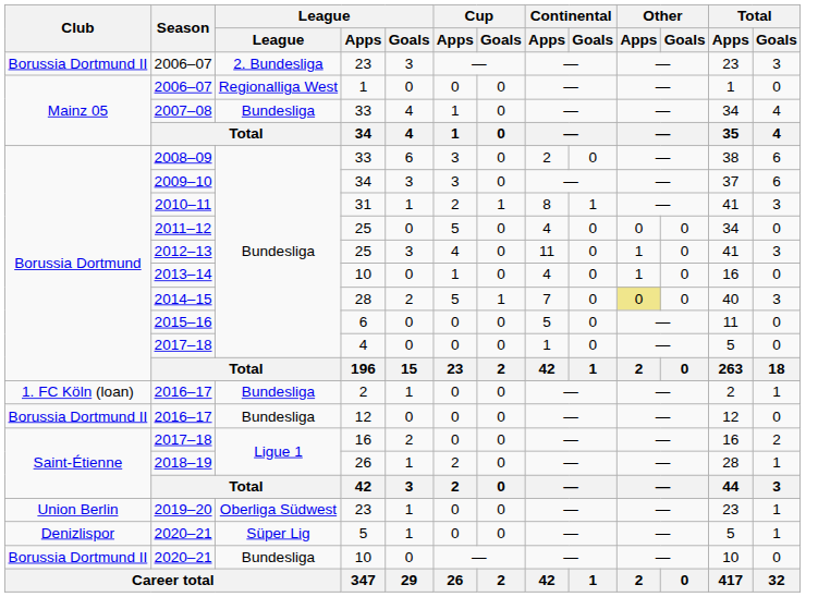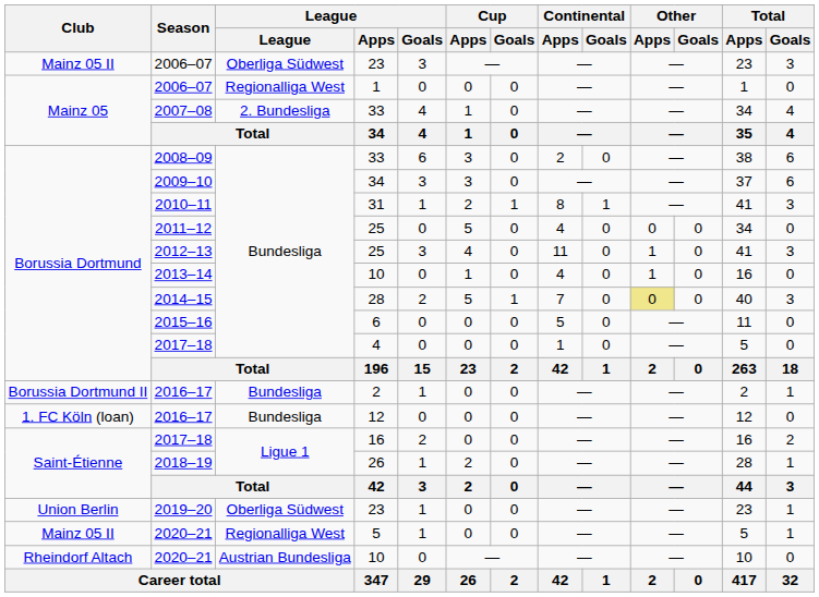 <table class="wikitable" style="text-align:center">
 <tr>
 <th rowspan="2">Club</th>
 <th rowspan="2">Season</th>
 <th colspan="3">League</th>
 <th colspan="2">Cup</th>
 <th colspan="2">Continental</th>
 <th colspan="2">Other</th>
 <th colspan="2">Total</th>
 </tr>
 <tr>
 <th>League</th>
 <th>Apps</th>
 <th>Goals</th>
 <th>Apps</th>
 <th>Goals</th>
 <th>Apps</th>
 <th>Goals</th>
 <th>Apps</th>
 <th>Goals</th>
 <th>Apps</th>
 <th>Goals</th>
 </tr>
 <tr>
-<td><a href='#'>Borussia Dortmund II</a></td>
+<td><a href='#'>Mainz 05 II</a></td>
 <td>2006–07</td>
-<td><a href='#'>2. Bundesliga</a></td>
+<td><a href='#'>Oberliga Südwest</a></td>
 <td>23</td>
 <td>3</td>
 <td colspan="2">—</td>
 <td colspan="2">—</td>
 <td colspan="2">—</td>
 <td>23</td>
 <td>3</td>
 </tr>
 <tr>
 <td rowspan="3"><a href='#'>Mainz 05</a></td>
 <td><a href='#'>2006–07</a></td>
 <td><a href='#'>Regionalliga West</a></td>
 <td>1</td>
 <td>0</td>
 <td>0</td>
 <td>0</td>
 <td colspan="2">—</td>
 <td colspan="2">—</td>
 <td>1</td>
 <td>0</td>
 </tr>
 <tr>
 <td><a href='#'>2007–08</a></td>
-<td><a href='#'>Bundesliga</a></td>
+<td><a href='#'>2. Bundesliga</a></td>
 <td>33</td>
 <td>4</td>
 <td>1</td>
 <td>0</td>
 <td colspan="2">—</td>
 <td colspan="2">—</td>
 <td>34</td>
 <td>4</td>
 </tr>
 <tr>
 <th colspan="2">Total</th>
 <th>34</th>
 <th>4</th>
 <th>1</th>
 <th>0</th>
 <th colspan="2">—</th>
 <th colspan="2">—</th>
 <th>35</th>
 <th>4</th>
 </tr>
 <tr>
 <td rowspan="10"><a href='#'>Borussia Dortmund</a></td>
 <td><a href='#'>2008–09</a></td>
 <td rowspan="9">Bundesliga</td>
 <td>33</td>
 <td>6</td>
 <td>3</td>
 <td>0</td>
 <td>2</td>
 <td>0</td>
 <td colspan="2">—</td>
 <td>38</td>
 <td>6</td>
 </tr>
 <tr>
 <td><a href='#'>2009–10</a></td>
 <td>34</td>
 <td>3</td>
 <td>3</td>
 <td>0</td>
 <td colspan="2">—</td>
 <td colspan="2">—</td>
 <td>37</td>
 <td>6</td>
 </tr>
 <tr>
 <td><a href='#'>2010–11</a></td>
 <td>31</td>
 <td>1</td>
 <td>2</td>
 <td>1</td>
 <td>8</td>
 <td>1</td>
 <td colspan="2">—</td>
 <td>41</td>
 <td>3</td>
 </tr>
 <tr>
 <td><a href='#'>2011–12</a></td>
 <td>25</td>
 <td>0</td>
 <td>5</td>
 <td>0</td>
 <td>4</td>
 <td>0</td>
 <td>0</td>
 <td>0</td>
 <td>34</td>
 <td>0</td>
 </tr>
 <tr>
 <td><a href='#'>2012–13</a></td>
 <td>25</td>
 <td>3</td>
 <td>4</td>
 <td>0</td>
 <td>11</td>
 <td>0</td>
 <td>1</td>
 <td>0</td>
 <td>41</td>
 <td>3</td>
 </tr>
 <tr>
 <td><a href='#'>2013–14</a></td>
 <td>10</td>
 <td>0</td>
 <td>1</td>
 <td>0</td>
 <td>4</td>
 <td>0</td>
 <td>1</td>
 <td>0</td>
 <td>16</td>
 <td>0</td>
 </tr>
 <tr>
 <td><a href='#'>2014–15</a></td>
 <td>28</td>
 <td>2</td>
 <td>5</td>
 <td>1</td>
 <td>7</td>
 <td>0</td>
 <td style="background: khaki;">0</td>
 <td>0</td>
 <td>40</td>
 <td>3</td>
 </tr>
 <tr>
 <td><a href='#'>2015–16</a></td>
 <td>6</td>
 <td>0</td>
 <td>0</td>
 <td>0</td>
 <td>5</td>
 <td>0</td>
 <td colspan="2">—</td>
 <td>11</td>
 <td>0</td>
 </tr>
 <tr>
 <td><a href='#'>2017–18</a></td>
 <td>4</td>
 <td>0</td>
 <td>0</td>
 <td>0</td>
 <td>1</td>
 <td>0</td>
 <td colspan="2">—</td>
 <td>5</td>
 <td>0</td>
 </tr>
 <tr>
 <th colspan="2">Total</th>
 <th>196</th>
 <th>15</th>
 <th>23</th>
 <th>2</th>
 <th>42</th>
 <th>1</th>
 <th>2</th>
 <th>0</th>
 <th>263</th>
 <th>18</th>
 </tr>
 <tr>
-<td><a href='#'>1. FC Köln</a> (loan)</td>
+<td><a href='#'>Borussia Dortmund II</a></td>
 <td><a href='#'>2016–17</a></td>
 <td><a href='#'>Bundesliga</a></td>
 <td>2</td>
 <td>1</td>
 <td>0</td>
 <td>0</td>
 <td colspan="2">—</td>
 <td colspan="2">—</td>
 <td>2</td>
 <td>1</td>
 </tr>
 <tr>
-<td><a href='#'>Borussia Dortmund II</a></td>
+<td><a href='#'>1. FC Köln</a> (loan)</td>
 <td><a href='#'>2016–17</a></td>
 <td>Bundesliga</td>
 <td>12</td>
 <td>0</td>
 <td>0</td>
 <td>0</td>
 <td colspan="2">—</td>
 <td colspan="2">—</td>
 <td>12</td>
 <td>0</td>
 </tr>
 <tr>
 <td rowspan="3"><a href='#'>Saint-Étienne</a></td>
 <td><a href='#'>2017–18</a></td>
 <td rowspan="2"><a href='#'>Ligue 1</a></td>
 <td>16</td>
 <td>2</td>
 <td>0</td>
 <td>0</td>
 <td colspan="2">—</td>
 <td colspan="2">—</td>
 <td>16</td>
 <td>2</td>
 </tr>
 <tr>
 <td><a href='#'>2018–19</a></td>
 <td>26</td>
 <td>1</td>
 <td>2</td>
 <td>0</td>
 <td colspan="2">—</td>
 <td colspan="2">—</td>
 <td>28</td>
 <td>1</td>
 </tr>
 <tr>
 <th colspan="2">Total</th>
 <th>42</th>
 <th>3</th>
 <th>2</th>
 <th>0</th>
 <th colspan="2">—</th>
 <th colspan="2">—</th>
 <th>44</th>
 <th>3</th>
 </tr>
 <tr>
 <td><a href='#'>Union Berlin</a></td>
 <td><a href='#'>2019–20</a></td>
 <td><a href='#'>Oberliga Südwest</a></td>
 <td>23</td>
 <td>1</td>
 <td>0</td>
 <td>0</td>
 <td colspan="2">—</td>
 <td colspan="2">—</td>
 <td>23</td>
 <td>1</td>
 </tr>
 <tr>
-<td><a href='#'>Denizlispor</a></td>
+<td><a href='#'>Mainz 05 II</a></td>
 <td><a href='#'>2020–21</a></td>
-<td><a href='#'>Süper Lig</a></td>
+<td><a href='#'>Regionalliga West</a></td>
 <td>5</td>
 <td>1</td>
 <td>0</td>
 <td>0</td>
 <td colspan="2">—</td>
 <td colspan="2">—</td>
 <td>5</td>
 <td>1</td>
 </tr>
 <tr>
-<td><a href='#'>Borussia Dortmund II</a></td>
+<td><a href='#'>Rheindorf Altach</a></td>
 <td><a href='#'>2020–21</a></td>
-<td>Bundesliga</td>
+<td><a href='#'>Austrian Bundesliga</a></td>
 <td>10</td>
 <td>0</td>
 <td colspan="2">—</td>
 <td colspan="2">—</td>
 <td colspan="2">—</td>
 <td>10</td>
 <td>0</td>
 </tr>
 <tr>
 <th colspan="3">Career total</th>
 <th>347</th>
 <th>29</th>
 <th>26</th>
 <th>2</th>
 <th>42</th>
 <th>1</th>
 <th>2</th>
 <th>0</th>
 <th>417</th>
 <th>32</th>
 </tr>
 </table>
